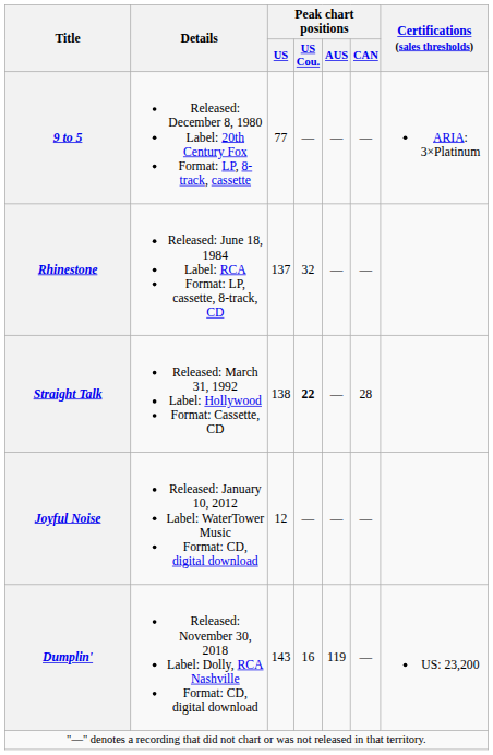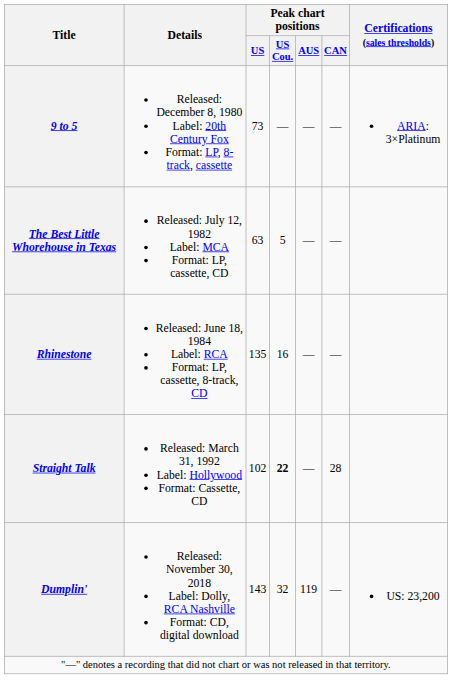 <table class="wikitable plainrowheaders" style="text-align:center;">
 <tr>
 <th rowspan="2" style="width:22em;">Title</th>
 <th rowspan="2" style="width:18em;">Details</th>
 <th colspan="4">Peak chart positions</th>
 <th rowspan="2" style="width:10em;"><a href='#'>Certifications</a><br><small>(<a href='#'>sales thresholds</a>)</small></th>
 </tr>
 <tr>
 <th scope="col" style="width:2em;font-size:90%;"><a href='#'>US</a><br></th>
 <th scope="col" style="width:2em;font-size:90%;"><a href='#'>US<br>Cou.</a><br></th>
 <th scope="col" style="width:2em;font-size:90%;"><a href='#'>AUS</a><br></th>
 <th scope="col" style="width:2em;font-size:90%;"><a href='#'>CAN</a><br></th>
 </tr>
 <tr>
 <th scope = "row"><em><a href='#'>9 to 5</a></em></th>
 <td><br><ul><li>Released: December 8, 1980</li><li>Label: <a href='#'>20th Century Fox</a></li><li>Format: <a href='#'>LP</a>, <a href='#'>8-track</a>, <a href='#'>cassette</a></li></ul></td>
-<td>77</td>
+<td>73</td>
 <td>—</td>
 <td>—</td>
 <td>—</td>
 <td><br><ul><li><a href='#'>ARIA</a>: 3×Platinum</li></ul></td>
 </tr>
 <tr>
+<th scope = "row"><em><a href='#'>The Best Little Whorehouse in Texas</a></em></th>
+<td><br><ul><li>Released: July 12, 1982</li><li>Label: <a href='#'>MCA</a></li><li>Format: LP, cassette, CD</li></ul></td>
+<td>63</td>
+<td>5</td>
+<td>—</td>
+<td>—</td>
+<td></td>
+</tr>
+<tr>
 <th scope = "row"><em><a href='#'>Rhinestone</a></em></th>
 <td><br><ul><li>Released: June 18, 1984</li><li>Label: <a href='#'>RCA</a></li><li>Format: LP, cassette, 8-track, <a href='#'>CD</a></li></ul></td>
-<td>137</td>
-<td>32</td>
+<td>135</td>
+<td>16</td>
 <td>—</td>
 <td>—</td>
 <td></td>
 </tr>
 <tr>
 <th scope = "row"><em><a href='#'>Straight Talk</a></em></th>
 <td><br><ul><li>Released: March 31, 1992</li><li>Label: <a href='#'>Hollywood</a></li><li>Format: Cassette, CD</li></ul></td>
-<td>138</td>
+<td>102</td>
 <td><strong>22</strong></td>
 <td>—</td>
 <td>28</td>
 <td></td>
 </tr>
 <tr>
-<th scope = "row"><em><a href='#'>Joyful Noise</a></em></th>
-<td><br><ul><li>Released: January 10, 2012</li><li>Label: WaterTower Music</li><li>Format: CD, <a href='#'>digital download</a></li></ul></td>
-<td>12</td>
-<td>—</td>
-<td>—</td>
-<td>—</td>
-<td></td>
-</tr>
-<tr>
 <th scope = "row"><em><a href='#'>Dumplin'</a></em></th>
 <td><br><ul><li>Released: November 30, 2018</li><li>Label: Dolly, <a href='#'>RCA Nashville</a></li><li>Format: CD, digital download</li></ul></td>
 <td>143</td>
-<td>16</td>
+<td>32</td>
 <td>119</td>
 <td>—</td>
 <td><br><ul><li>US: 23,200</li></ul></td>
 </tr>
 <tr>
 <td colspan="7" style="font-size:90%">"—" denotes a recording that did not chart or was not released in that territory.</td>
 </tr>
 </table>
